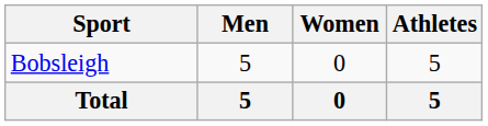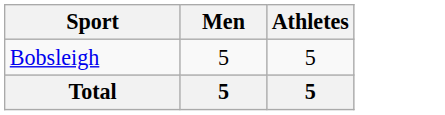 <table class="wikitable sortable" style="text-align:center;">
 <tr>
 <th width=120>Sport</th>
 <th width=55>Men</th>
-<th width=55>Women</th>
 <th width="55">Athletes</th>
 </tr>
 <tr>
 <td align=left><a href='#'>Bobsleigh</a></td>
 <td>5</td>
-<td>0</td>
 <td>5</td>
 </tr>
 <tr>
 <th>Total</th>
 <th>5</th>
-<th>0</th>
 <th>5</th>
 </tr>
 </table>
